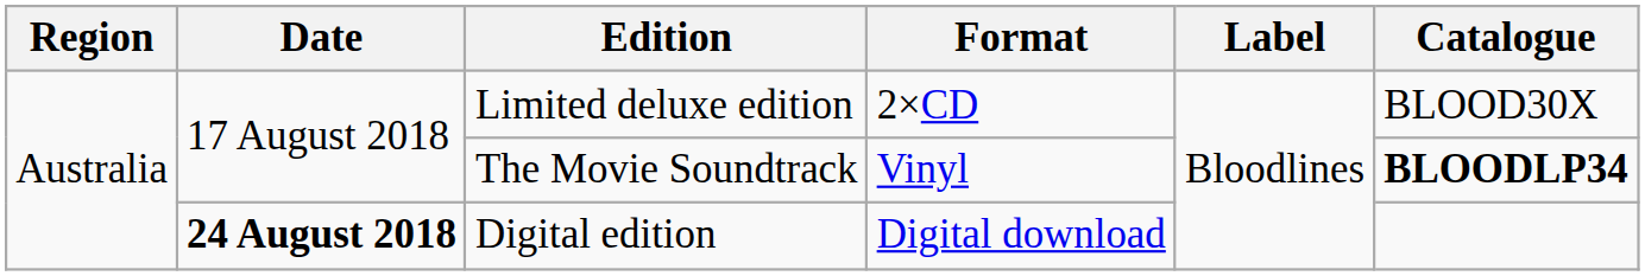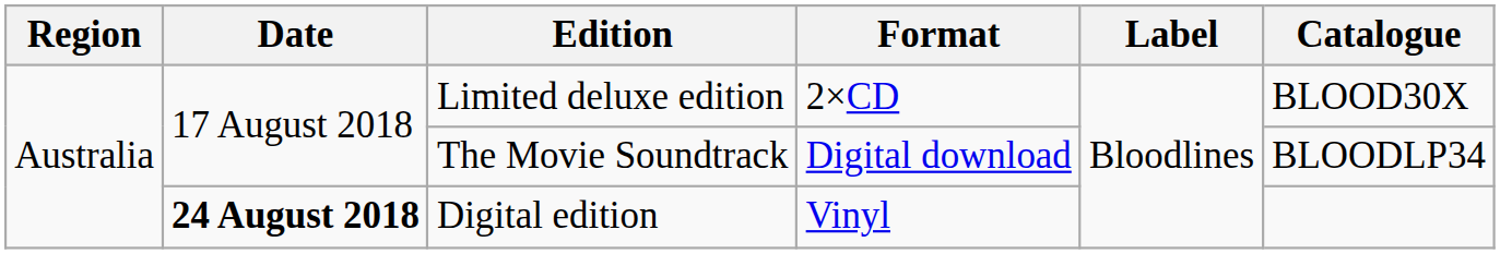 <table class="wikitable plainrowheaders">
 <tr>
 <th scope="col">Region</th>
 <th scope="col">Date</th>
 <th scope="col">Edition</th>
 <th scope="col">Format</th>
 <th scope="col">Label</th>
 <th scope="col">Catalogue</th>
 </tr>
 <tr>
 <td rowspan="3">Australia</td>
 <td rowspan="2">17 August 2018</td>
 <td>Limited deluxe edition</td>
 <td>2×<a href='#'>CD</a></td>
 <td rowspan="3">Bloodlines</td>
 <td>BLOOD30X</td>
 </tr>
 <tr>
 <td>The Movie Soundtrack</td>
-<td><a href='#'>Vinyl</a></td>
-<td><strong>BLOODLP34</strong></td>
+<td><a href='#'>Digital download</a></td>
+<td>BLOODLP34</td>
 </tr>
 <tr>
 <td><strong>24 August 2018</strong></td>
 <td>Digital edition</td>
-<td><a href='#'>Digital download</a></td>
+<td><a href='#'>Vinyl</a></td>
 <td></td>
 </tr>
 </table>
